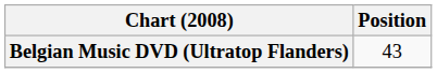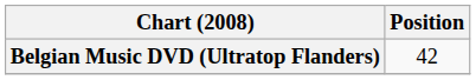 <table class="wikitable plainrowheaders sortable" style="text-align:center;">
 <tr>
 <th scope="col">Chart (2008)</th>
 <th scope="col">Position</th>
 </tr>
 <tr>
 <th scope="row">Belgian Music DVD (Ultratop Flanders)</th>
-<td>43</td>
+<td>42</td>
 </tr>
 <tr>
 </tr>
 </table>
